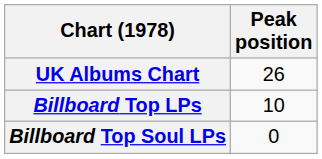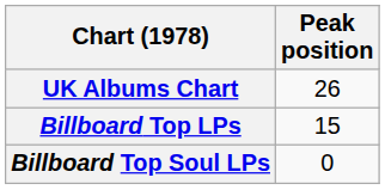 <table class="wikitable sortable plainrowheaders">
 <tr>
 <th scope="col">Chart (1978)</th>
 <th scope="col">Peak<br> position</th>
 </tr>
 <tr>
 <th scope="row"><a href='#'>UK Albums Chart</a></th>
 <td align="center">26</td>
 </tr>
 <tr>
 <th scope="row"><a href='#'><em>Billboard</em> Top LPs</a></th>
-<td align="center">10</td>
+<td align="center">15</td>
 </tr>
 <tr>
 <th scope="row"><em>Billboard</em> <a href='#'>Top Soul LPs</a></th>
 <td align="center">0</td>
 </tr>
 </table>
